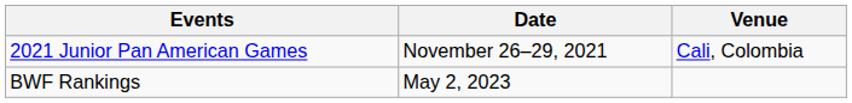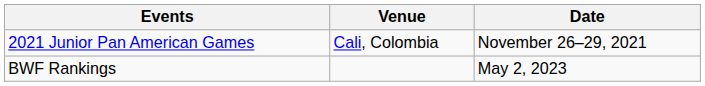 <table class="wikitable" width=690>
 <tr>
 <th>Events</th>
+<th>Venue</th>
 <th>Date</th>
-<th>Venue</th>
 </tr>
 <tr>
 <td><a href='#'>2021 Junior Pan American Games</a></td>
+<td> <a href='#'>Cali</a>, Colombia</td>
 <td>November 26–29, 2021</td>
-<td> <a href='#'>Cali</a>, Colombia</td>
 </tr>
 <tr>
 <td>BWF Rankings</td>
+<td></td>
 <td>May 2, 2023</td>
-<td></td>
 </tr>
 </table>
